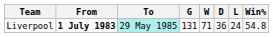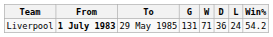 <table class="wikitable">
 <tr>
 <th>Team</th>
 <th>From</th>
 <th>To</th>
 <th>G</th>
 <th>W</th>
 <th>D</th>
 <th>L</th>
 <th>Win%</th>
 </tr>
 <tr>
 <td>Liverpool</td>
 <td><strong>1 July 1983</strong></td>
-<td style="background: paleturquoise;">29 May 1985</td>
+<td>29 May 1985</td>
 <td>131</td>
 <td>71</td>
 <td>36</td>
 <td>24</td>
-<td>54.8</td>
+<td>54.2</td>
 </tr>
 </table>
